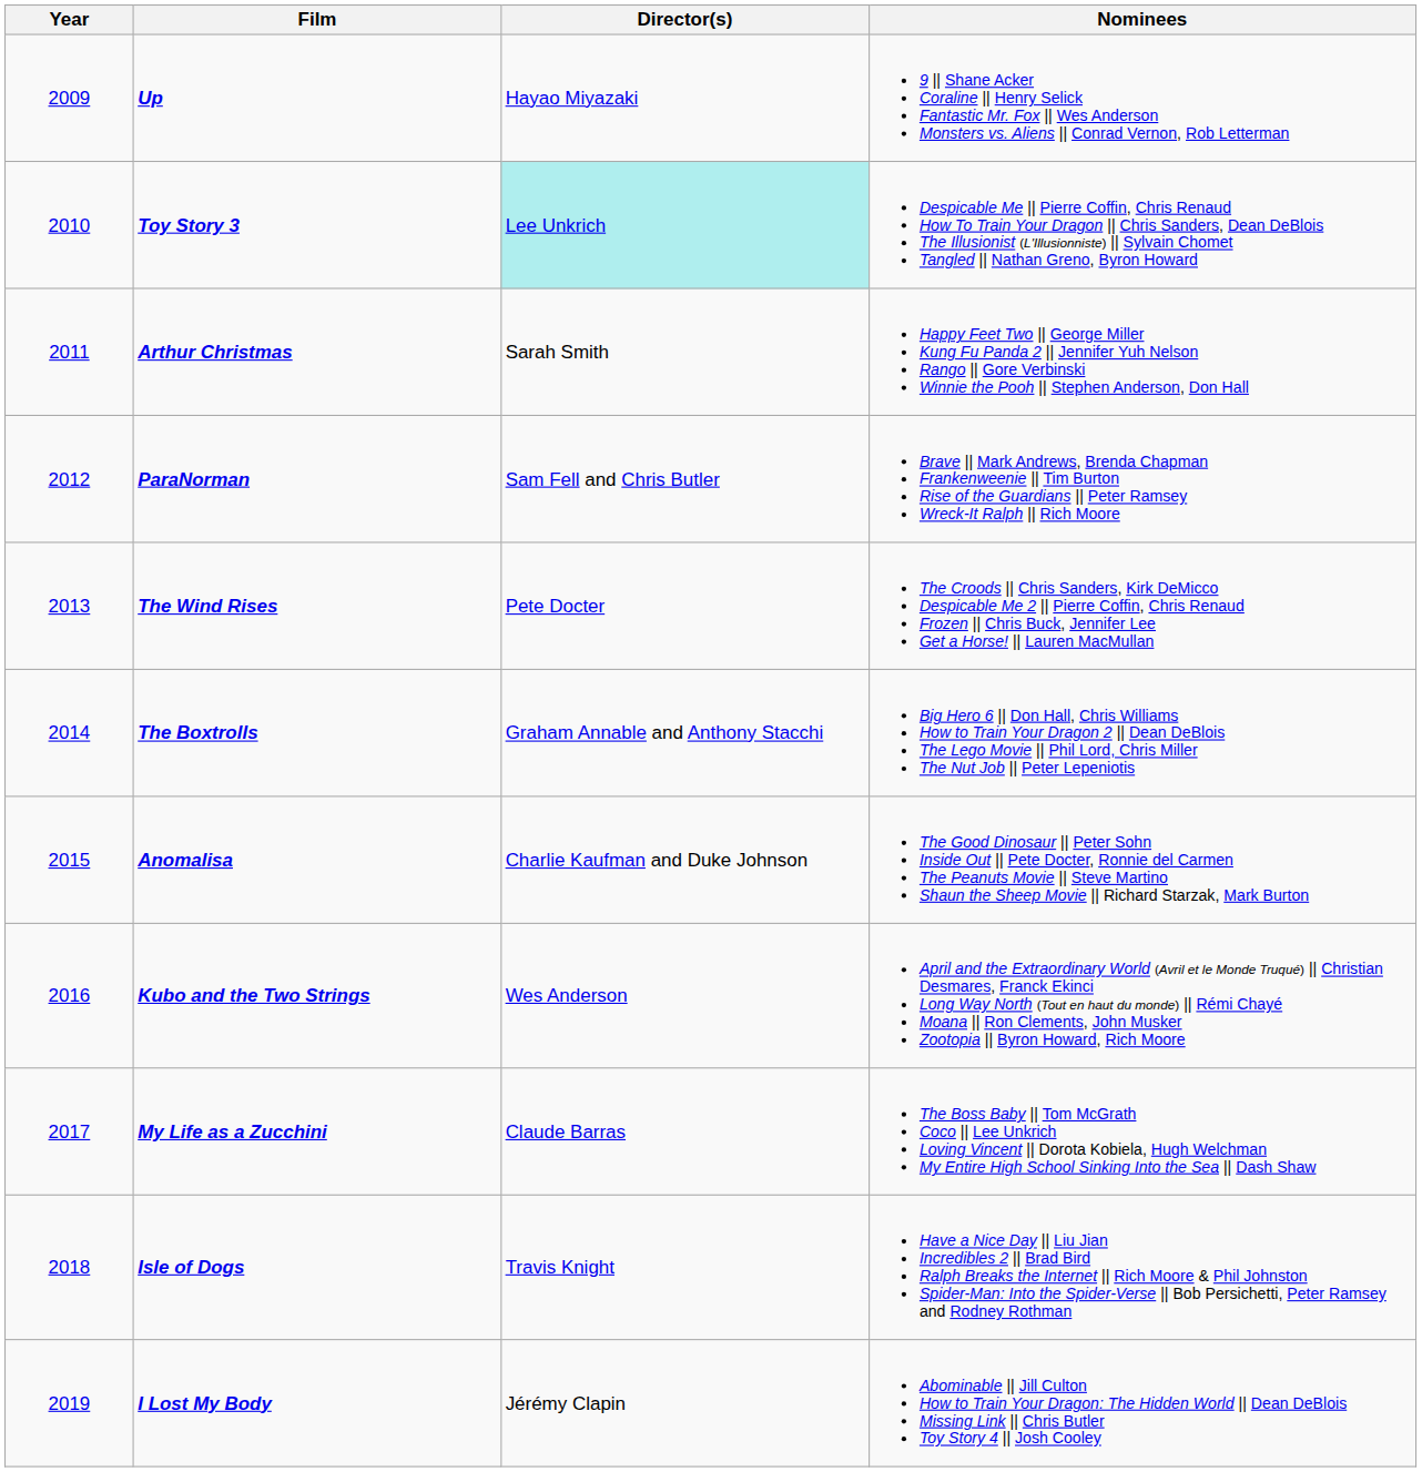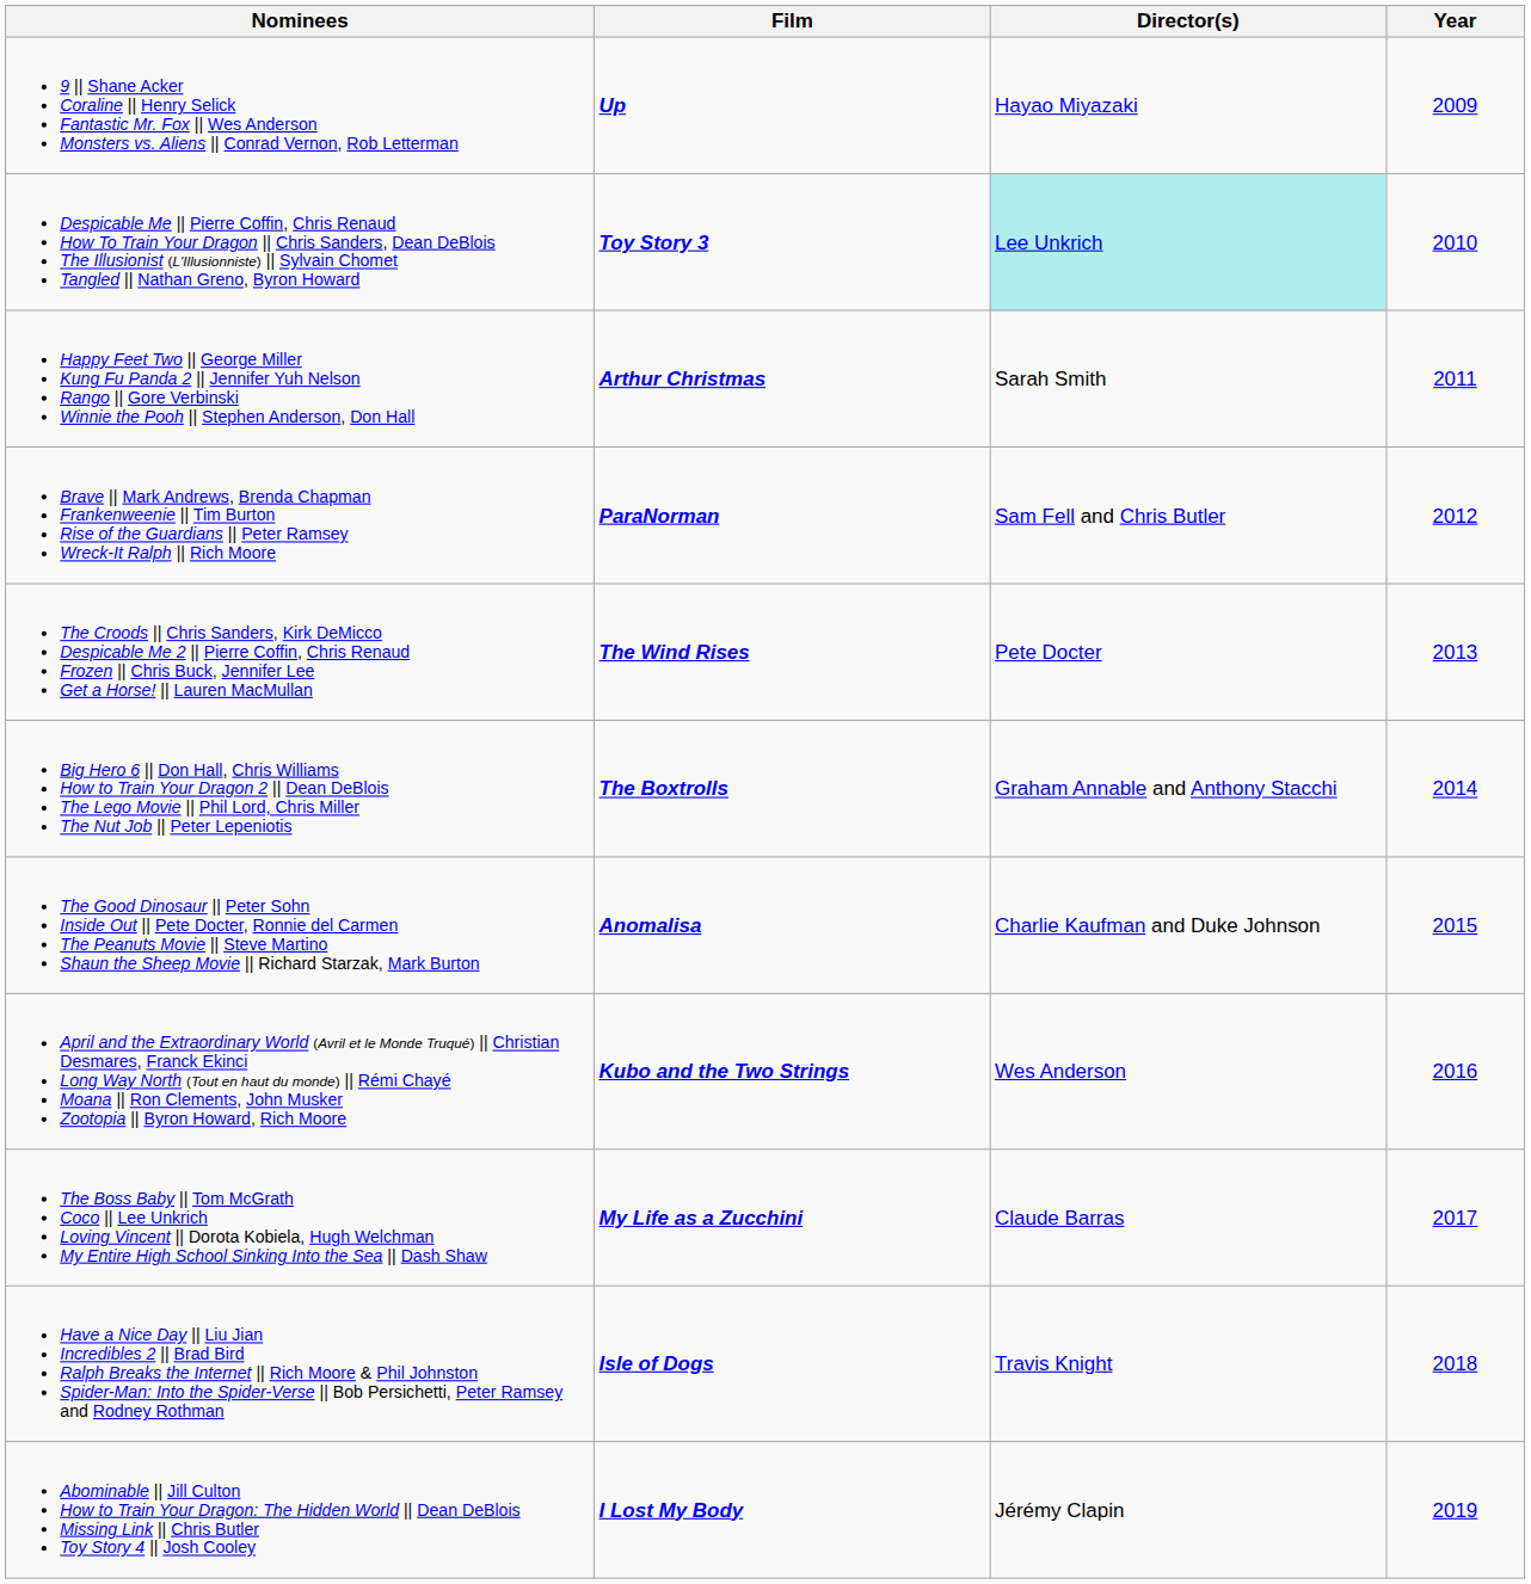 <table class="wikitable" width="95%" cellpadding="5">
 <tr>
-<th width="100"><strong>Year</strong></th>
+<th width="450"><strong>Nominees</strong></th>
 <th width="300"><strong>Film</strong></th>
 <th width="300"><strong>Director(s)</strong></th>
-<th width="450"><strong>Nominees</strong></th>
+<th width="100"><strong>Year</strong></th>
 </tr>
 <tr>
-<td align="center"><a href='#'>2009</a></td>
+<td style="font-size:smaller"><br><ul><li><em><a href='#'>9</a></em> || <a href='#'>Shane Acker</a></li><li><em><a href='#'>Coraline</a></em> || <a href='#'>Henry Selick</a></li><li><em><a href='#'>Fantastic Mr. Fox</a></em> || <a href='#'>Wes Anderson</a></li><li><em><a href='#'>Monsters vs. Aliens</a></em> || <a href='#'>Conrad Vernon</a>, <a href='#'>Rob Letterman</a></li></ul></td>
 <td><strong><em><a href='#'>Up</a></em></strong></td>
 <td><a href='#'>Hayao Miyazaki</a></td>
-<td style="font-size:smaller"><br><ul><li><em><a href='#'>9</a></em> || <a href='#'>Shane Acker</a></li><li><em><a href='#'>Coraline</a></em> || <a href='#'>Henry Selick</a></li><li><em><a href='#'>Fantastic Mr. Fox</a></em> || <a href='#'>Wes Anderson</a></li><li><em><a href='#'>Monsters vs. Aliens</a></em> || <a href='#'>Conrad Vernon</a>, <a href='#'>Rob Letterman</a></li></ul></td>
+<td align="center"><a href='#'>2009</a></td>
 </tr>
 <tr>
-<td align="center"><a href='#'>2010</a></td>
+<td style="font-size:smaller"><br><ul><li><em><a href='#'>Despicable Me</a></em> || <a href='#'>Pierre Coffin</a>, <a href='#'>Chris Renaud</a></li><li><em><a href='#'>How To Train Your Dragon</a></em> || <a href='#'>Chris Sanders</a>, <a href='#'>Dean DeBlois</a></li><li><em><a href='#'>The Illusionist</a></em> <small>(<em>L'Illusionniste</em>)</small> || <a href='#'>Sylvain Chomet</a></li><li><em><a href='#'>Tangled</a></em> || <a href='#'>Nathan Greno</a>, <a href='#'>Byron Howard</a></li></ul></td>
 <td><strong><em><a href='#'>Toy Story 3</a></em></strong></td>
 <td style="background: paleturquoise;"><a href='#'>Lee Unkrich</a></td>
-<td style="font-size:smaller"><br><ul><li><em><a href='#'>Despicable Me</a></em> || <a href='#'>Pierre Coffin</a>, <a href='#'>Chris Renaud</a></li><li><em><a href='#'>How To Train Your Dragon</a></em> || <a href='#'>Chris Sanders</a>, <a href='#'>Dean DeBlois</a></li><li><em><a href='#'>The Illusionist</a></em> <small>(<em>L'Illusionniste</em>)</small> || <a href='#'>Sylvain Chomet</a></li><li><em><a href='#'>Tangled</a></em> || <a href='#'>Nathan Greno</a>, <a href='#'>Byron Howard</a></li></ul></td>
+<td align="center"><a href='#'>2010</a></td>
 </tr>
 <tr>
-<td align="center"><a href='#'>2011</a></td>
+<td style="font-size:smaller"><br><ul><li><em><a href='#'>Happy Feet Two</a></em> || <a href='#'>George Miller</a></li><li><em><a href='#'>Kung Fu Panda 2</a></em> || <a href='#'>Jennifer Yuh Nelson</a></li><li><em><a href='#'>Rango</a></em> || <a href='#'>Gore Verbinski</a></li><li><em><a href='#'>Winnie the Pooh</a></em> || <a href='#'>Stephen Anderson</a>, <a href='#'>Don Hall</a></li></ul></td>
 <td><strong><em><a href='#'>Arthur Christmas</a></em></strong></td>
 <td>Sarah Smith</td>
-<td style="font-size:smaller"><br><ul><li><em><a href='#'>Happy Feet Two</a></em> || <a href='#'>George Miller</a></li><li><em><a href='#'>Kung Fu Panda 2</a></em> || <a href='#'>Jennifer Yuh Nelson</a></li><li><em><a href='#'>Rango</a></em> || <a href='#'>Gore Verbinski</a></li><li><em><a href='#'>Winnie the Pooh</a></em> || <a href='#'>Stephen Anderson</a>, <a href='#'>Don Hall</a></li></ul></td>
+<td align="center"><a href='#'>2011</a></td>
 </tr>
 <tr>
-<td align="center"><a href='#'>2012</a></td>
+<td style="font-size:smaller"><br><ul><li><em><a href='#'>Brave</a></em> || <a href='#'>Mark Andrews</a>, <a href='#'>Brenda Chapman</a></li><li><em><a href='#'>Frankenweenie</a></em> || <a href='#'>Tim Burton</a></li><li><em><a href='#'>Rise of the Guardians</a></em> || <a href='#'>Peter Ramsey</a></li><li><em><a href='#'>Wreck-It Ralph</a></em> || <a href='#'>Rich Moore</a></li></ul></td>
 <td><strong><em><a href='#'>ParaNorman</a></em></strong></td>
 <td><a href='#'>Sam Fell</a> and <a href='#'>Chris Butler</a></td>
-<td style="font-size:smaller"><br><ul><li><em><a href='#'>Brave</a></em> || <a href='#'>Mark Andrews</a>, <a href='#'>Brenda Chapman</a></li><li><em><a href='#'>Frankenweenie</a></em> || <a href='#'>Tim Burton</a></li><li><em><a href='#'>Rise of the Guardians</a></em> || <a href='#'>Peter Ramsey</a></li><li><em><a href='#'>Wreck-It Ralph</a></em> || <a href='#'>Rich Moore</a></li></ul></td>
+<td align="center"><a href='#'>2012</a></td>
 </tr>
 <tr>
-<td align="center"><a href='#'>2013</a></td>
+<td style="font-size:smaller"><br><ul><li><em><a href='#'>The Croods</a></em> || <a href='#'>Chris Sanders</a>, <a href='#'>Kirk DeMicco</a></li><li><em><a href='#'>Despicable Me 2</a></em>  || <a href='#'>Pierre Coffin</a>, <a href='#'>Chris Renaud</a></li><li><em><a href='#'>Frozen</a></em> || <a href='#'>Chris Buck</a>, <a href='#'>Jennifer Lee</a></li><li><em><a href='#'>Get a Horse!</a></em> || <a href='#'>Lauren MacMullan</a></li></ul></td>
 <td><strong><em><a href='#'>The Wind Rises</a></em></strong></td>
 <td><a href='#'>Pete Docter</a></td>
-<td style="font-size:smaller"><br><ul><li><em><a href='#'>The Croods</a></em> || <a href='#'>Chris Sanders</a>, <a href='#'>Kirk DeMicco</a></li><li><em><a href='#'>Despicable Me 2</a></em>  || <a href='#'>Pierre Coffin</a>, <a href='#'>Chris Renaud</a></li><li><em><a href='#'>Frozen</a></em> || <a href='#'>Chris Buck</a>, <a href='#'>Jennifer Lee</a></li><li><em><a href='#'>Get a Horse!</a></em> || <a href='#'>Lauren MacMullan</a></li></ul></td>
+<td align="center"><a href='#'>2013</a></td>
 </tr>
 <tr>
-<td align="center"><a href='#'>2014</a></td>
+<td style="font-size:smaller"><br><ul><li><em><a href='#'>Big Hero 6</a></em> || <a href='#'>Don Hall</a>, <a href='#'>Chris Williams</a></li><li><em><a href='#'>How to Train Your Dragon 2</a></em>  || <a href='#'>Dean DeBlois</a></li><li><em><a href='#'>The Lego Movie</a></em> || <a href='#'>Phil Lord, Chris Miller</a></li><li><em><a href='#'>The Nut Job</a></em> || <a href='#'>Peter Lepeniotis</a></li></ul></td>
 <td><strong><em><a href='#'>The Boxtrolls</a></em></strong></td>
 <td><a href='#'>Graham Annable</a> and <a href='#'>Anthony Stacchi</a></td>
-<td style="font-size:smaller"><br><ul><li><em><a href='#'>Big Hero 6</a></em> || <a href='#'>Don Hall</a>, <a href='#'>Chris Williams</a></li><li><em><a href='#'>How to Train Your Dragon 2</a></em>  || <a href='#'>Dean DeBlois</a></li><li><em><a href='#'>The Lego Movie</a></em> || <a href='#'>Phil Lord, Chris Miller</a></li><li><em><a href='#'>The Nut Job</a></em> || <a href='#'>Peter Lepeniotis</a></li></ul></td>
+<td align="center"><a href='#'>2014</a></td>
 </tr>
 <tr>
-<td align="center"><a href='#'>2015</a></td>
+<td style="font-size:smaller"><br><ul><li><em><a href='#'>The Good Dinosaur</a></em> || <a href='#'>Peter Sohn</a></li><li><em><a href='#'>Inside Out</a></em> || <a href='#'>Pete Docter</a>, <a href='#'>Ronnie del Carmen</a></li><li><em><a href='#'>The Peanuts Movie</a></em> || <a href='#'>Steve Martino</a></li><li><em><a href='#'>Shaun the Sheep Movie</a></em> || Richard Starzak, <a href='#'>Mark Burton</a></li></ul></td>
 <td><strong><em><a href='#'>Anomalisa</a></em></strong></td>
 <td><a href='#'>Charlie Kaufman</a> and Duke Johnson</td>
-<td style="font-size:smaller"><br><ul><li><em><a href='#'>The Good Dinosaur</a></em> || <a href='#'>Peter Sohn</a></li><li><em><a href='#'>Inside Out</a></em> || <a href='#'>Pete Docter</a>, <a href='#'>Ronnie del Carmen</a></li><li><em><a href='#'>The Peanuts Movie</a></em> || <a href='#'>Steve Martino</a></li><li><em><a href='#'>Shaun the Sheep Movie</a></em> || Richard Starzak, <a href='#'>Mark Burton</a></li></ul></td>
+<td align="center"><a href='#'>2015</a></td>
 </tr>
 <tr>
-<td align="center"><a href='#'>2016</a></td>
+<td style="font-size:smaller"><br><ul><li><em><a href='#'>April and the Extraordinary World</a></em> <small>(<em>Avril et le Monde Truqué</em>)</small> || <a href='#'>Christian Desmares</a>, <a href='#'>Franck Ekinci</a></li><li><em><a href='#'>Long Way North</a></em> <small>(<em>Tout en haut du monde</em>)</small> || <a href='#'>Rémi Chayé</a></li><li><em><a href='#'>Moana</a></em> || <a href='#'>Ron Clements</a>, <a href='#'>John Musker</a></li><li><em><a href='#'>Zootopia</a></em> || <a href='#'>Byron Howard</a>, <a href='#'>Rich Moore</a></li></ul></td>
 <td><strong><em><a href='#'>Kubo and the Two Strings</a></em></strong></td>
 <td><a href='#'>Wes Anderson</a></td>
-<td style="font-size:smaller"><br><ul><li><em><a href='#'>April and the Extraordinary World</a></em> <small>(<em>Avril et le Monde Truqué</em>)</small> || <a href='#'>Christian Desmares</a>, <a href='#'>Franck Ekinci</a></li><li><em><a href='#'>Long Way North</a></em> <small>(<em>Tout en haut du monde</em>)</small> || <a href='#'>Rémi Chayé</a></li><li><em><a href='#'>Moana</a></em> || <a href='#'>Ron Clements</a>, <a href='#'>John Musker</a></li><li><em><a href='#'>Zootopia</a></em> || <a href='#'>Byron Howard</a>, <a href='#'>Rich Moore</a></li></ul></td>
+<td align="center"><a href='#'>2016</a></td>
 </tr>
 <tr>
-<td align="center"><a href='#'>2017</a></td>
+<td style="font-size:smaller"><br><ul><li><em><a href='#'>The Boss Baby</a></em> || <a href='#'>Tom McGrath</a></li><li><em><a href='#'>Coco</a></em> || <a href='#'>Lee Unkrich</a></li><li><em><a href='#'>Loving Vincent</a></em> || Dorota Kobiela, <a href='#'>Hugh Welchman</a></li><li><em><a href='#'>My Entire High School Sinking Into the Sea</a></em> || <a href='#'>Dash Shaw</a></li></ul></td>
 <td><strong><em><a href='#'>My Life as a Zucchini</a></em></strong></td>
 <td><a href='#'>Claude Barras</a></td>
-<td style="font-size:smaller"><br><ul><li><em><a href='#'>The Boss Baby</a></em> || <a href='#'>Tom McGrath</a></li><li><em><a href='#'>Coco</a></em> || <a href='#'>Lee Unkrich</a></li><li><em><a href='#'>Loving Vincent</a></em> || Dorota Kobiela, <a href='#'>Hugh Welchman</a></li><li><em><a href='#'>My Entire High School Sinking Into the Sea</a></em> || <a href='#'>Dash Shaw</a></li></ul></td>
+<td align="center"><a href='#'>2017</a></td>
 </tr>
 <tr>
-<td align="center"><a href='#'>2018</a></td>
+<td style="font-size:smaller"><br><ul><li><em><a href='#'>Have a Nice Day</a></em> || <a href='#'>Liu Jian</a></li><li><em><a href='#'>Incredibles 2</a></em> || <a href='#'>Brad Bird</a></li><li><em><a href='#'>Ralph Breaks the Internet</a></em> || <a href='#'>Rich Moore</a> & <a href='#'>Phil Johnston</a></li><li><em><a href='#'>Spider-Man: Into the Spider-Verse</a></em> || Bob Persichetti, <a href='#'>Peter Ramsey</a> and <a href='#'>Rodney Rothman</a></li></ul></td>
 <td><strong><em><a href='#'>Isle of Dogs</a></em></strong></td>
 <td><a href='#'>Travis Knight</a></td>
-<td style="font-size:smaller"><br><ul><li><em><a href='#'>Have a Nice Day</a></em> || <a href='#'>Liu Jian</a></li><li><em><a href='#'>Incredibles 2</a></em> || <a href='#'>Brad Bird</a></li><li><em><a href='#'>Ralph Breaks the Internet</a></em> || <a href='#'>Rich Moore</a> & <a href='#'>Phil Johnston</a></li><li><em><a href='#'>Spider-Man: Into the Spider-Verse</a></em> || Bob Persichetti, <a href='#'>Peter Ramsey</a> and <a href='#'>Rodney Rothman</a></li></ul></td>
+<td align="center"><a href='#'>2018</a></td>
 </tr>
 <tr>
-<td align="center"><a href='#'>2019</a></td>
+<td style="font-size:smaller"><br><ul><li><em><a href='#'>Abominable</a></em> || <a href='#'>Jill Culton</a></li><li><em><a href='#'>How to Train Your Dragon: The Hidden World</a></em> || <a href='#'>Dean DeBlois</a></li><li><em><a href='#'>Missing Link</a></em> || <a href='#'>Chris Butler</a></li><li><em><a href='#'>Toy Story 4</a></em> || <a href='#'>Josh Cooley</a></li></ul></td>
 <td><strong><em><a href='#'>I Lost My Body</a></em></strong></td>
 <td>Jérémy Clapin</td>
-<td style="font-size:smaller"><br><ul><li><em><a href='#'>Abominable</a></em> || <a href='#'>Jill Culton</a></li><li><em><a href='#'>How to Train Your Dragon: The Hidden World</a></em> || <a href='#'>Dean DeBlois</a></li><li><em><a href='#'>Missing Link</a></em> || <a href='#'>Chris Butler</a></li><li><em><a href='#'>Toy Story 4</a></em> || <a href='#'>Josh Cooley</a></li></ul></td>
+<td align="center"><a href='#'>2019</a></td>
 </tr>
 </table>
